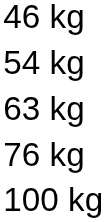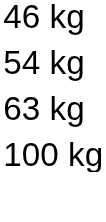 <table>
 <tr>
 <td>46 kg<br></td>
 <td></td>
 <td></td>
 <td></td>
 </tr>
 <tr>
 <td>54 kg<br></td>
 <td></td>
 <td></td>
 <td></td>
 </tr>
 <tr>
 <td>63 kg<br></td>
 <td></td>
 <td></td>
 <td></td>
 </tr>
 <tr>
-<td>76 kg<br></td>
-<td></td>
-<td></td>
-<td></td>
-</tr>
-<tr>
 <td>100 kg<br></td>
 <td></td>
 <td></td>
 <td></td>
 </tr>
 <tr>
 </tr>
 </table>
